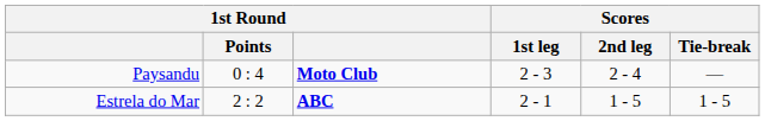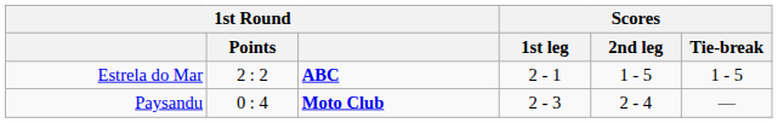 <table class="wikitable" style="text-align:center;">
 <tr>
 <th colspan=3>1st Round</th>
 <th colspan=3>Scores</th>
 </tr>
 <tr>
 <th width="175"></th>
 <th width="75">Points</th>
 <th width="175"></th>
 <th width="75">1st leg</th>
 <th width="75">2nd leg</th>
 <th width="75">Tie-break</th>
 </tr>
 <tr>
+<td align=right><a href='#'>Estrela do Mar</a></td>
+<td>2 : 2</td>
+<td align=left><strong><a href='#'>ABC</a></strong></td>
+<td>2 - 1</td>
+<td>1 - 5</td>
+<td>1 - 5</td>
+</tr>
+<tr>
 <td align=right><a href='#'>Paysandu</a></td>
 <td>0 : 4</td>
 <td align=left><strong><a href='#'>Moto Club</a></strong></td>
 <td>2 - 3</td>
 <td>2 - 4</td>
 <td>—</td>
 </tr>
-<tr>
-<td align=right><a href='#'>Estrela do Mar</a></td>
-<td>2 : 2</td>
-<td align=left><strong><a href='#'>ABC</a></strong></td>
-<td>2 - 1</td>
-<td>1 - 5</td>
-<td>1 - 5</td>
-</tr>
 </table>
